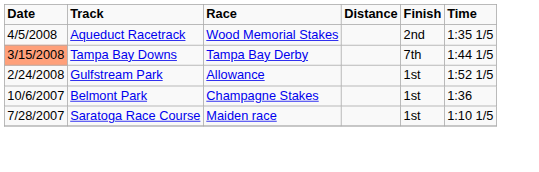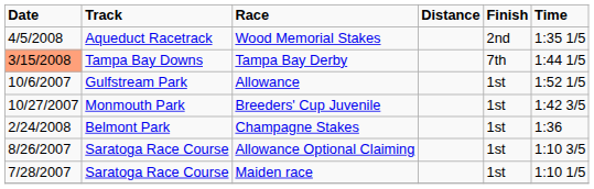 <table class="wikitable sortable">
 <tr>
 <td><strong>Date</strong></td>
 <td><strong>Track</strong></td>
 <td><strong>Race</strong></td>
 <td><strong>Distance</strong></td>
 <td><strong>Finish</strong></td>
 <td><strong>Time</strong></td>
 </tr>
 <tr>
 <td>4/5/2008</td>
 <td><a href='#'>Aqueduct Racetrack</a></td>
 <td><a href='#'>Wood Memorial Stakes</a></td>
 <td></td>
 <td>2nd</td>
 <td>1:35 1/5</td>
 </tr>
 <tr>
 <td style="background: lightsalmon;">3/15/2008</td>
 <td><a href='#'>Tampa Bay Downs</a></td>
 <td><a href='#'>Tampa Bay Derby</a></td>
 <td></td>
 <td>7th</td>
 <td>1:44 1/5</td>
 </tr>
 <tr>
-<td>2/24/2008</td>
+<td>10/6/2007</td>
 <td><a href='#'>Gulfstream Park</a></td>
 <td><a href='#'>Allowance</a></td>
 <td></td>
 <td>1st</td>
 <td>1:52 1/5</td>
 </tr>
 <tr>
-<td>10/6/2007</td>
+<td>10/27/2007</td>
+<td><a href='#'>Monmouth Park</a></td>
+<td><a href='#'>Breeders' Cup Juvenile</a></td>
+<td></td>
+<td>1st</td>
+<td>1:42 3/5</td>
+</tr>
+<tr>
+<td>2/24/2008</td>
 <td><a href='#'>Belmont Park</a></td>
 <td><a href='#'>Champagne Stakes</a></td>
 <td></td>
 <td>1st</td>
 <td>1:36</td>
+</tr>
+<tr>
+<td>8/26/2007</td>
+<td><a href='#'>Saratoga Race Course</a></td>
+<td><a href='#'>Allowance Optional Claiming</a></td>
+<td></td>
+<td>1st</td>
+<td>1:10 3/5</td>
 </tr>
 <tr>
 <td>7/28/2007</td>
 <td><a href='#'>Saratoga Race Course</a></td>
 <td><a href='#'>Maiden race</a></td>
 <td></td>
 <td>1st</td>
 <td>1:10 1/5</td>
 </tr>
 <tr>
 </tr>
 </table>
